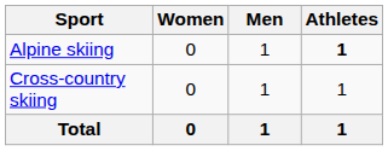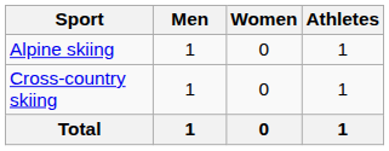 <table class="wikitable sortable" style="text-align:center;">
 <tr>
 <th width=120>Sport</th>
+<th width=55>Men</th>
 <th width=55>Women</th>
-<th width=55>Men</th>
 <th width="55">Athletes</th>
 </tr>
 <tr>
 <td align=left><a href='#'>Alpine skiing</a></td>
+<td>1</td>
 <td>0</td>
 <td>1</td>
-<td><strong>1</strong></td>
 </tr>
 <tr>
 <td align=left><a href='#'>Cross-country skiing</a></td>
+<td>1</td>
 <td>0</td>
-<td>1</td>
 <td>1</td>
 </tr>
 <tr>
 <th>Total</th>
+<th>1</th>
 <th>0</th>
-<th>1</th>
 <th>1</th>
 </tr>
 </table>
